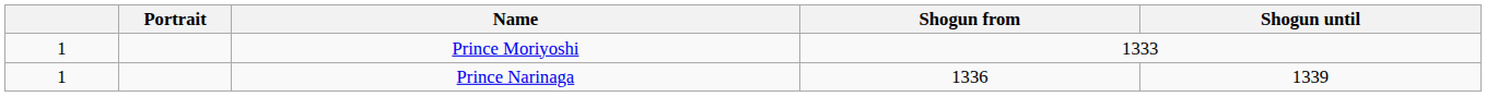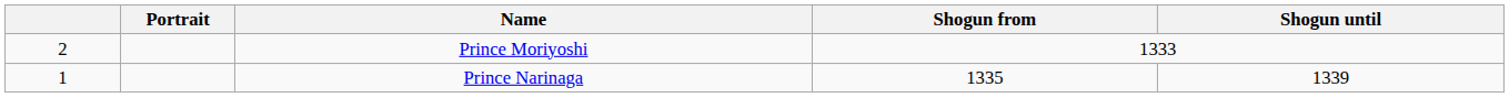 <table width=82% class="wikitable" style="text-align:center">
 <tr>
 <th scope="col" width=2%></th>
 <th scope="col" width=1%>Portrait</th>
 <th scope="col" width=10%>Name<br></th>
 <th scope="col" width=6%>Shogun from</th>
 <th scope="col" width=6%>Shogun until</th>
 </tr>
 <tr>
-<td>1</td>
+<td>2</td>
 <td></td>
 <td><a href='#'>Prince Moriyoshi</a><br></td>
 <td colspan="2">1333</td>
 </tr>
 <tr>
 <td>1</td>
 <td></td>
 <td><a href='#'>Prince Narinaga</a><br></td>
-<td>1336</td>
+<td>1335</td>
 <td>1339</td>
 </tr>
 </table>
